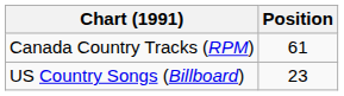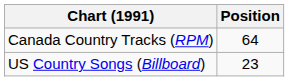 <table class="wikitable sortable">
 <tr>
 <th scope="col">Chart (1991)</th>
 <th scope="col">Position</th>
 </tr>
 <tr>
 <td>Canada Country Tracks (<em><a href='#'>RPM</a></em>)</td>
-<td align="center">61</td>
+<td align="center">64</td>
 </tr>
 <tr>
 <td>US <a href='#'>Country Songs</a> (<em><a href='#'>Billboard</a></em>)</td>
 <td align="center">23</td>
 </tr>
 </table>
